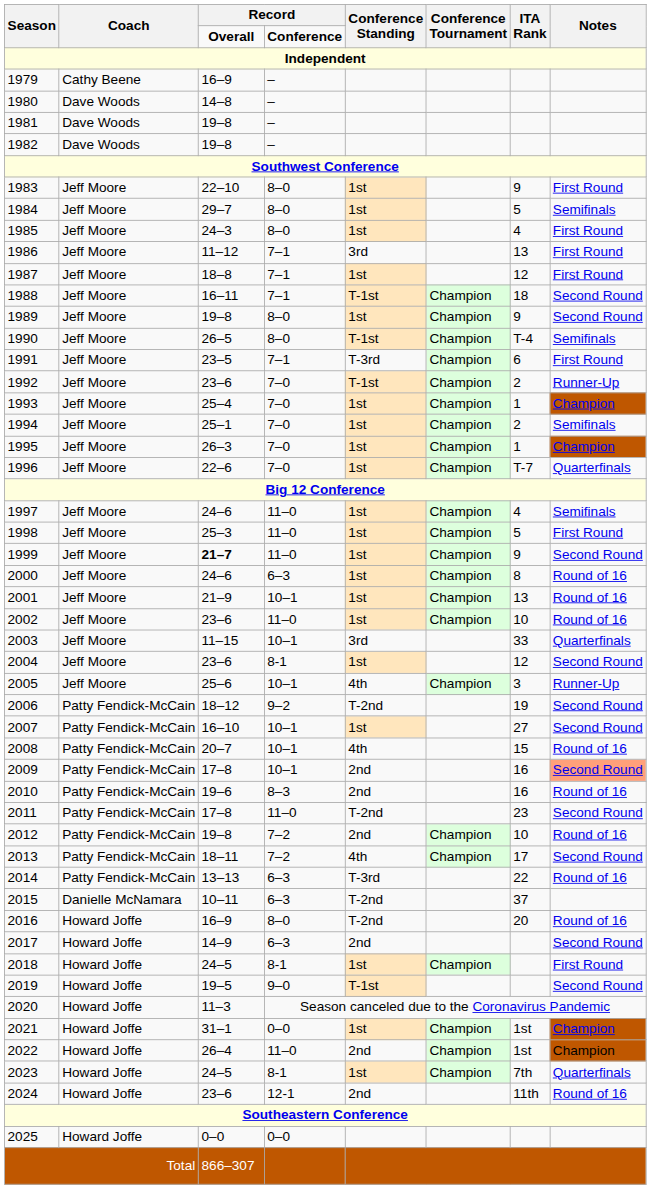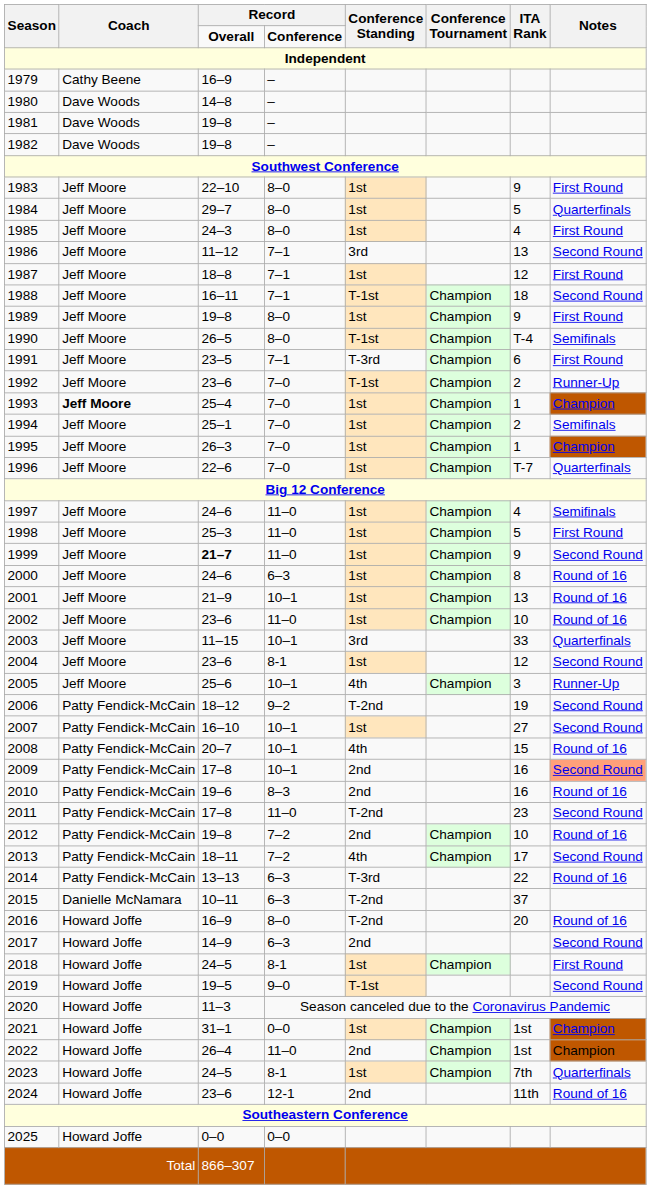 <table class="wikitable">
 <tr>
 <th rowspan="2">Season</th>
 <th rowspan="2">Coach</th>
 <th colspan="2">Record</th>
 <th rowspan="2">Conference<br>Standing</th>
 <th rowspan="2">Conference<br>Tournament</th>
 <th rowspan="2">ITA<br>Rank</th>
 <th rowspan="2">Notes</th>
 </tr>
 <tr>
 <td width="70px" align="center"><strong>Overall</strong></td>
 <td width="40px" align="center"><strong>Conference</strong></td>
 </tr>
 <tr style="background: #ffffdd;">
 <td colspan="8" style="text-align:center;"><strong>Independent</strong></td>
 </tr>
 <tr>
 <td>1979</td>
 <td>Cathy Beene</td>
 <td>16–9</td>
 <td>–</td>
 <td></td>
 <td></td>
 <td></td>
 <td></td>
 </tr>
 <tr>
 <td>1980</td>
 <td>Dave Woods</td>
 <td>14–8</td>
 <td>–</td>
 <td></td>
 <td></td>
 <td></td>
 <td></td>
 </tr>
 <tr>
 <td>1981</td>
 <td>Dave Woods</td>
 <td>19–8</td>
 <td>–</td>
 <td></td>
 <td></td>
 <td></td>
 <td></td>
 </tr>
 <tr>
 <td>1982</td>
 <td>Dave Woods</td>
 <td>19–8</td>
 <td>–</td>
 <td></td>
 <td></td>
 <td></td>
 <td></td>
 </tr>
 <tr style="background: #ffffdd;">
 <td colspan="8" style="text-align:center;"><strong><a href='#'>Southwest Conference</a></strong></td>
 </tr>
 <tr>
 <td>1983</td>
 <td>Jeff Moore</td>
 <td>22–10</td>
 <td>8–0</td>
 <td bgcolor="#FFE6BD">1st</td>
 <td></td>
 <td>9</td>
 <td><a href='#'>First Round</a></td>
 </tr>
 <tr>
 <td>1984</td>
 <td>Jeff Moore</td>
 <td>29–7</td>
 <td>8–0</td>
 <td bgcolor="#FFE6BD">1st</td>
 <td></td>
 <td>5</td>
-<td><a href='#'>Semifinals</a></td>
+<td><a href='#'>Quarterfinals</a></td>
 </tr>
 <tr>
 <td>1985</td>
 <td>Jeff Moore</td>
 <td>24–3</td>
 <td>8–0</td>
 <td bgcolor="#FFE6BD">1st</td>
 <td></td>
 <td>4</td>
 <td><a href='#'>First Round</a></td>
 </tr>
 <tr>
 <td>1986</td>
 <td>Jeff Moore</td>
 <td>11–12</td>
 <td>7–1</td>
 <td>3rd</td>
 <td></td>
 <td>13</td>
-<td><a href='#'>First Round</a></td>
+<td><a href='#'>Second Round</a></td>
 </tr>
 <tr>
 <td>1987</td>
 <td>Jeff Moore</td>
 <td>18–8</td>
 <td>7–1</td>
 <td bgcolor="#FFE6BD">1st</td>
 <td></td>
 <td>12</td>
 <td><a href='#'>First Round</a></td>
 </tr>
 <tr>
 <td>1988</td>
 <td>Jeff Moore</td>
 <td>16–11</td>
 <td>7–1</td>
 <td bgcolor="#FFE6BD">T-1st</td>
 <td bgcolor="#DDFFDD">Champion</td>
 <td>18</td>
 <td><a href='#'>Second Round</a></td>
 </tr>
 <tr>
 <td>1989</td>
 <td>Jeff Moore</td>
 <td>19–8</td>
 <td>8–0</td>
 <td bgcolor="#FFE6BD">1st</td>
 <td bgcolor="#DDFFDD">Champion</td>
 <td>9</td>
-<td><a href='#'>Second Round</a></td>
+<td><a href='#'>First Round</a></td>
 </tr>
 <tr>
 <td>1990</td>
 <td>Jeff Moore</td>
 <td>26–5</td>
 <td>8–0</td>
 <td bgcolor="#FFE6BD">T-1st</td>
 <td bgcolor="#DDFFDD">Champion</td>
 <td>T-4</td>
 <td><a href='#'>Semifinals</a></td>
 </tr>
 <tr>
 <td>1991</td>
 <td>Jeff Moore</td>
 <td>23–5</td>
 <td>7–1</td>
 <td>T-3rd</td>
 <td bgcolor="#DDFFDD">Champion</td>
 <td>6</td>
 <td><a href='#'>First Round</a></td>
 </tr>
 <tr>
 <td>1992</td>
 <td>Jeff Moore</td>
 <td>23–6</td>
 <td>7–0</td>
 <td bgcolor="#FFE6BD">T-1st</td>
 <td bgcolor="#DDFFDD">Champion</td>
 <td>2</td>
 <td><a href='#'>Runner-Up</a></td>
 </tr>
 <tr>
 <td>1993</td>
-<td>Jeff Moore</td>
+<td><strong>Jeff Moore</strong></td>
 <td>25–4</td>
 <td>7–0</td>
 <td bgcolor="#FFE6BD">1st</td>
 <td bgcolor="#DDFFDD">Champion</td>
 <td>1</td>
 <td bgcolor="#BF5700"><a href='#'>Champion</a></td>
 </tr>
 <tr>
 <td>1994</td>
 <td>Jeff Moore</td>
 <td>25–1</td>
 <td>7–0</td>
 <td bgcolor="#FFE6BD">1st</td>
 <td bgcolor="#DDFFDD">Champion</td>
 <td>2</td>
 <td><a href='#'>Semifinals</a></td>
 </tr>
 <tr>
 <td>1995</td>
 <td>Jeff Moore</td>
 <td>26–3</td>
 <td>7–0</td>
 <td bgcolor="#FFE6BD">1st</td>
 <td bgcolor="#DDFFDD">Champion</td>
 <td>1</td>
 <td bgcolor="#BF5700"><a href='#'>Champion</a></td>
 </tr>
 <tr>
 <td>1996</td>
 <td>Jeff Moore</td>
 <td>22–6</td>
 <td>7–0</td>
 <td bgcolor="#FFE6BD">1st</td>
 <td bgcolor="#DDFFDD">Champion</td>
 <td>T-7</td>
 <td><a href='#'>Quarterfinals</a></td>
 </tr>
 <tr style="background: #ffffdd;">
 <td colspan="8" style="text-align:center;"><strong><a href='#'>Big 12 Conference</a></strong></td>
 </tr>
 <tr>
 <td>1997</td>
 <td>Jeff Moore</td>
 <td>24–6</td>
 <td>11–0</td>
 <td bgcolor="#FFE6BD">1st</td>
 <td bgcolor="#DDFFDD">Champion</td>
 <td>4</td>
 <td><a href='#'>Semifinals</a></td>
 </tr>
 <tr>
 <td>1998</td>
 <td>Jeff Moore</td>
 <td>25–3</td>
 <td>11–0</td>
 <td bgcolor="#FFE6BD">1st</td>
 <td bgcolor="#DDFFDD">Champion</td>
 <td>5</td>
 <td><a href='#'>First Round</a></td>
 </tr>
 <tr>
 <td>1999</td>
 <td>Jeff Moore</td>
 <td><strong>21–7</strong></td>
 <td>11–0</td>
 <td bgcolor="#FFE6BD">1st</td>
 <td bgcolor="#DDFFDD">Champion</td>
 <td>9</td>
 <td><a href='#'>Second Round</a></td>
 </tr>
 <tr>
 <td>2000</td>
 <td>Jeff Moore</td>
 <td>24–6</td>
 <td>6–3</td>
 <td bgcolor="#FFE6BD">1st</td>
 <td bgcolor="#DDFFDD">Champion</td>
 <td>8</td>
 <td><a href='#'>Round of 16</a></td>
 </tr>
 <tr>
 <td>2001</td>
 <td>Jeff Moore</td>
 <td>21–9</td>
 <td>10–1</td>
 <td bgcolor="#FFE6BD">1st</td>
 <td bgcolor="#DDFFDD">Champion</td>
 <td>13</td>
 <td><a href='#'>Round of 16</a></td>
 </tr>
 <tr>
 <td>2002</td>
 <td>Jeff Moore</td>
 <td>23–6</td>
 <td>11–0</td>
 <td bgcolor="#FFE6BD">1st</td>
 <td bgcolor="#DDFFDD">Champion</td>
 <td>10</td>
 <td><a href='#'>Round of 16</a></td>
 </tr>
 <tr>
 <td>2003</td>
 <td>Jeff Moore</td>
 <td>11–15</td>
 <td>10–1</td>
 <td>3rd</td>
 <td></td>
 <td>33</td>
 <td><a href='#'>Quarterfinals</a></td>
 </tr>
 <tr>
 <td>2004</td>
 <td>Jeff Moore</td>
 <td>23–6</td>
 <td>8-1</td>
 <td bgcolor="#FFE6BD">1st</td>
 <td></td>
 <td>12</td>
 <td><a href='#'>Second Round</a></td>
 </tr>
 <tr>
 <td>2005</td>
 <td>Jeff Moore</td>
 <td>25–6</td>
 <td>10–1</td>
 <td>4th</td>
 <td bgcolor="#DDFFDD">Champion</td>
 <td>3</td>
 <td><a href='#'>Runner-Up</a></td>
 </tr>
 <tr>
 <td>2006</td>
 <td>Patty Fendick-McCain</td>
 <td>18–12</td>
 <td>9–2</td>
 <td>T-2nd</td>
 <td></td>
 <td>19</td>
 <td><a href='#'>Second Round</a></td>
 </tr>
 <tr>
 <td>2007</td>
 <td>Patty Fendick-McCain</td>
 <td>16–10</td>
 <td>10–1</td>
 <td bgcolor="#FFE6BD">1st</td>
 <td></td>
 <td>27</td>
 <td><a href='#'>Second Round</a></td>
 </tr>
 <tr>
 <td>2008</td>
 <td>Patty Fendick-McCain</td>
 <td>20–7</td>
 <td>10–1</td>
 <td>4th</td>
 <td></td>
 <td>15</td>
 <td><a href='#'>Round of 16</a></td>
 </tr>
 <tr>
 <td>2009</td>
 <td>Patty Fendick-McCain</td>
 <td>17–8</td>
 <td>10–1</td>
 <td>2nd</td>
 <td></td>
 <td>16</td>
 <td style="background: lightsalmon;"><a href='#'>Second Round</a></td>
 </tr>
 <tr>
 <td>2010</td>
 <td>Patty Fendick-McCain</td>
 <td>19–6</td>
 <td>8–3</td>
 <td>2nd</td>
 <td></td>
 <td>16</td>
 <td><a href='#'>Round of 16</a></td>
 </tr>
 <tr>
 <td>2011</td>
 <td>Patty Fendick-McCain</td>
 <td>17–8</td>
 <td>11–0</td>
 <td>T-2nd</td>
 <td></td>
 <td>23</td>
 <td><a href='#'>Second Round</a></td>
 </tr>
 <tr>
 <td>2012</td>
 <td>Patty Fendick-McCain</td>
 <td>19–8</td>
 <td>7–2</td>
 <td>2nd</td>
 <td bgcolor="#DDFFDD">Champion</td>
 <td>10</td>
 <td><a href='#'>Round of 16</a></td>
 </tr>
 <tr>
 <td>2013</td>
 <td>Patty Fendick-McCain</td>
 <td>18–11</td>
 <td>7–2</td>
 <td>4th</td>
 <td bgcolor="#DDFFDD">Champion</td>
 <td>17</td>
 <td><a href='#'>Second Round</a></td>
 </tr>
 <tr>
 <td>2014</td>
 <td>Patty Fendick-McCain</td>
 <td>13–13</td>
 <td>6–3</td>
 <td>T-3rd</td>
 <td></td>
 <td>22</td>
 <td><a href='#'>Round of 16</a></td>
 </tr>
 <tr>
 <td>2015</td>
 <td>Danielle McNamara</td>
 <td>10–11</td>
 <td>6–3</td>
 <td>T-2nd</td>
 <td></td>
 <td>37</td>
 <td></td>
 </tr>
 <tr>
 <td>2016</td>
 <td>Howard Joffe</td>
 <td>16–9</td>
 <td>8–0</td>
 <td>T-2nd</td>
 <td></td>
 <td>20</td>
 <td><a href='#'>Round of 16</a></td>
 </tr>
 <tr>
 <td>2017</td>
 <td>Howard Joffe</td>
 <td>14–9</td>
 <td>6–3</td>
 <td>2nd</td>
 <td></td>
 <td></td>
 <td><a href='#'>Second Round</a></td>
 </tr>
 <tr>
 <td>2018</td>
 <td>Howard Joffe</td>
 <td>24–5</td>
 <td>8-1</td>
 <td bgcolor="#FFE6BD">1st</td>
 <td bgcolor="#DDFFDD">Champion</td>
 <td></td>
 <td><a href='#'>First Round</a></td>
 </tr>
 <tr>
 <td>2019</td>
 <td>Howard Joffe</td>
 <td>19–5</td>
 <td>9–0</td>
 <td bgcolor="#FFE6BD">T-1st</td>
 <td></td>
 <td></td>
 <td><a href='#'>Second Round</a></td>
 </tr>
 <tr>
 <td>2020</td>
 <td>Howard Joffe</td>
 <td>11–3</td>
 <td colspan="5" align="center">Season canceled due to the <a href='#'>Coronavirus Pandemic</a></td>
 </tr>
 <tr>
 <td>2021</td>
 <td>Howard Joffe</td>
 <td>31–1</td>
 <td>0–0</td>
 <td bgcolor="#FFE6BD">1st</td>
 <td bgcolor="#DDFFDD">Champion</td>
 <td>1st</td>
 <td bgcolor="#BF5700"><a href='#'>Champion</a></td>
 </tr>
 <tr>
 <td>2022</td>
 <td>Howard Joffe</td>
 <td>26–4</td>
 <td>11–0</td>
 <td>2nd</td>
 <td bgcolor="#DDFFDD">Champion</td>
 <td>1st</td>
 <td bgcolor="#BF5700">Champion</td>
 </tr>
 <tr>
 <td>2023</td>
 <td>Howard Joffe</td>
 <td>24–5</td>
 <td>8-1</td>
 <td bgcolor="#FFE6BD">1st</td>
 <td bgcolor="#DDFFDD">Champion</td>
 <td>7th</td>
 <td><a href='#'>Quarterfinals</a></td>
 </tr>
 <tr>
 <td>2024</td>
 <td>Howard Joffe</td>
 <td>23–6</td>
 <td>12-1</td>
 <td>2nd</td>
 <td></td>
 <td>11th</td>
 <td><a href='#'>Round of 16</a></td>
 </tr>
 <tr style="background: #ffffdd;">
 <td colspan="8" style="text-align:center;"><strong><a href='#'>Southeastern Conference</a></strong></td>
 </tr>
 <tr>
 <td>2025</td>
 <td>Howard Joffe</td>
 <td>0–0</td>
 <td>0–0</td>
 <td></td>
 <td></td>
 <td></td>
 <td></td>
 </tr>
 <tr style= "background: #BF5700; color:white">
 <td colspan="2" align="right">Total</td>
 <td>866–307</td>
 <td><br><br></td>
 <td colspan="4"></td>
 </tr>
 </table>
